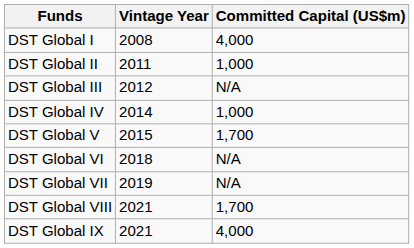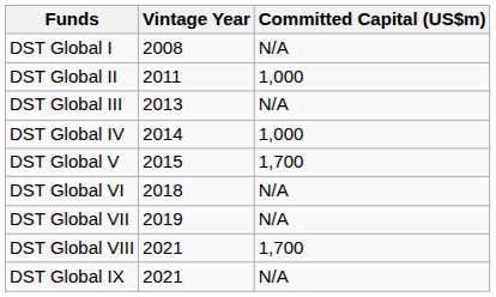 <table class="wikitable">
 <tr>
 <th>Funds</th>
 <th>Vintage Year</th>
 <th>Committed Capital (US$m)</th>
 </tr>
 <tr>
 <td>DST Global I</td>
 <td>2008</td>
-<td>4,000</td>
+<td>N/A</td>
 </tr>
 <tr>
 <td>DST Global II</td>
 <td>2011</td>
 <td>1,000</td>
 </tr>
 <tr>
 <td>DST Global III</td>
-<td>2012</td>
+<td>2013</td>
 <td>N/A</td>
 </tr>
 <tr>
 <td>DST Global IV</td>
 <td>2014</td>
 <td>1,000</td>
 </tr>
 <tr>
 <td>DST Global V</td>
 <td>2015</td>
 <td>1,700</td>
 </tr>
 <tr>
 <td>DST Global VI</td>
 <td>2018</td>
 <td>N/A</td>
 </tr>
 <tr>
 <td>DST Global VII</td>
 <td>2019</td>
 <td>N/A</td>
 </tr>
 <tr>
 <td>DST Global VIII</td>
 <td>2021</td>
 <td>1,700</td>
 </tr>
 <tr>
 <td>DST Global IX</td>
 <td>2021</td>
-<td>4,000</td>
+<td>N/A</td>
 </tr>
 </table>
